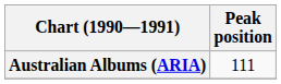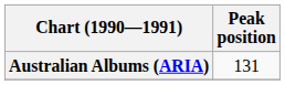 <table class="wikitable sortable plainrowheaders" style="text-align:center">
 <tr>
 <th scope="col">Chart (1990—1991)</th>
 <th scope="col">Peak<br>position</th>
 </tr>
 <tr>
 <th scope="row">Australian Albums (<a href='#'>ARIA</a>)</th>
-<td align="center">111</td>
+<td align="center">131</td>
 </tr>
 <tr>
 </tr>
 <tr>
 </tr>
 <tr>
 </tr>
 <tr>
 </tr>
 <tr>
 </tr>
 </table>
